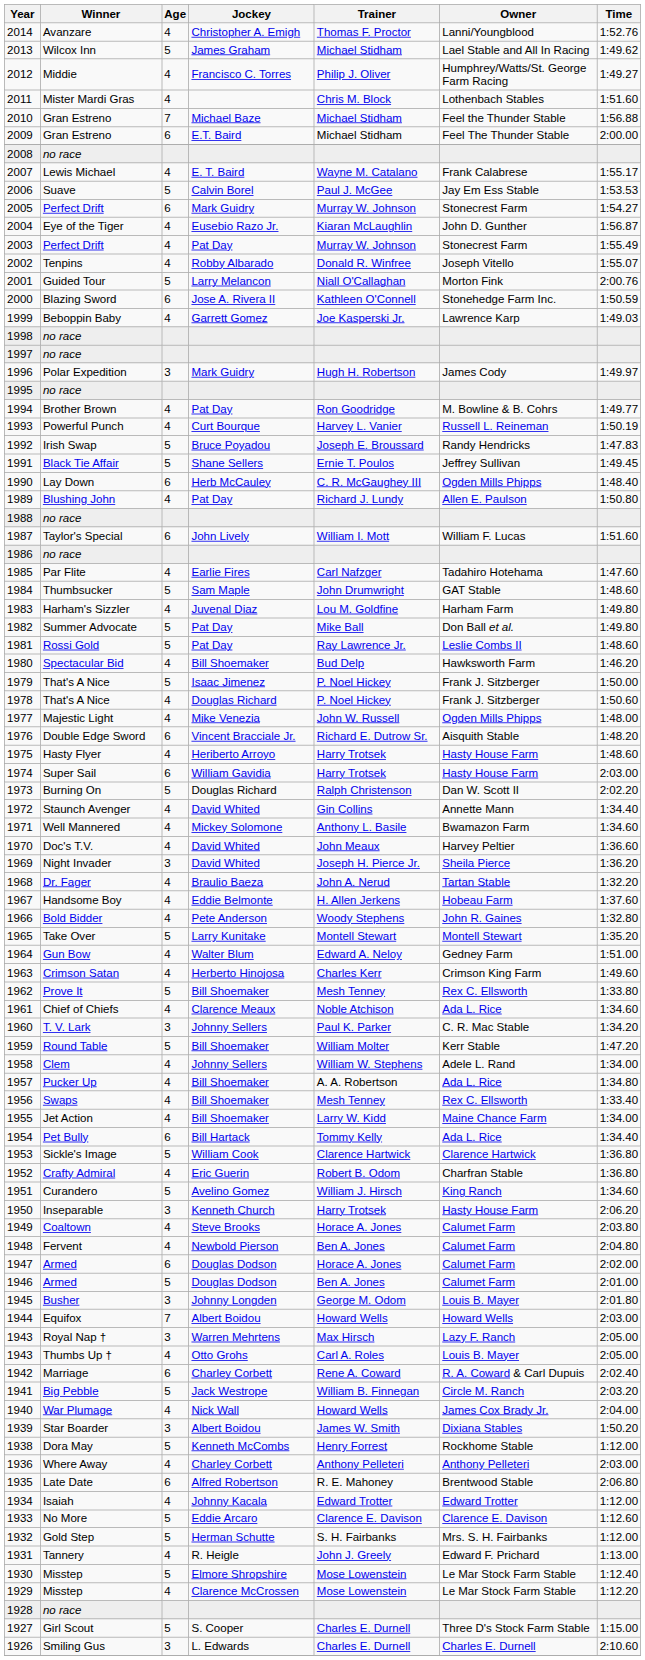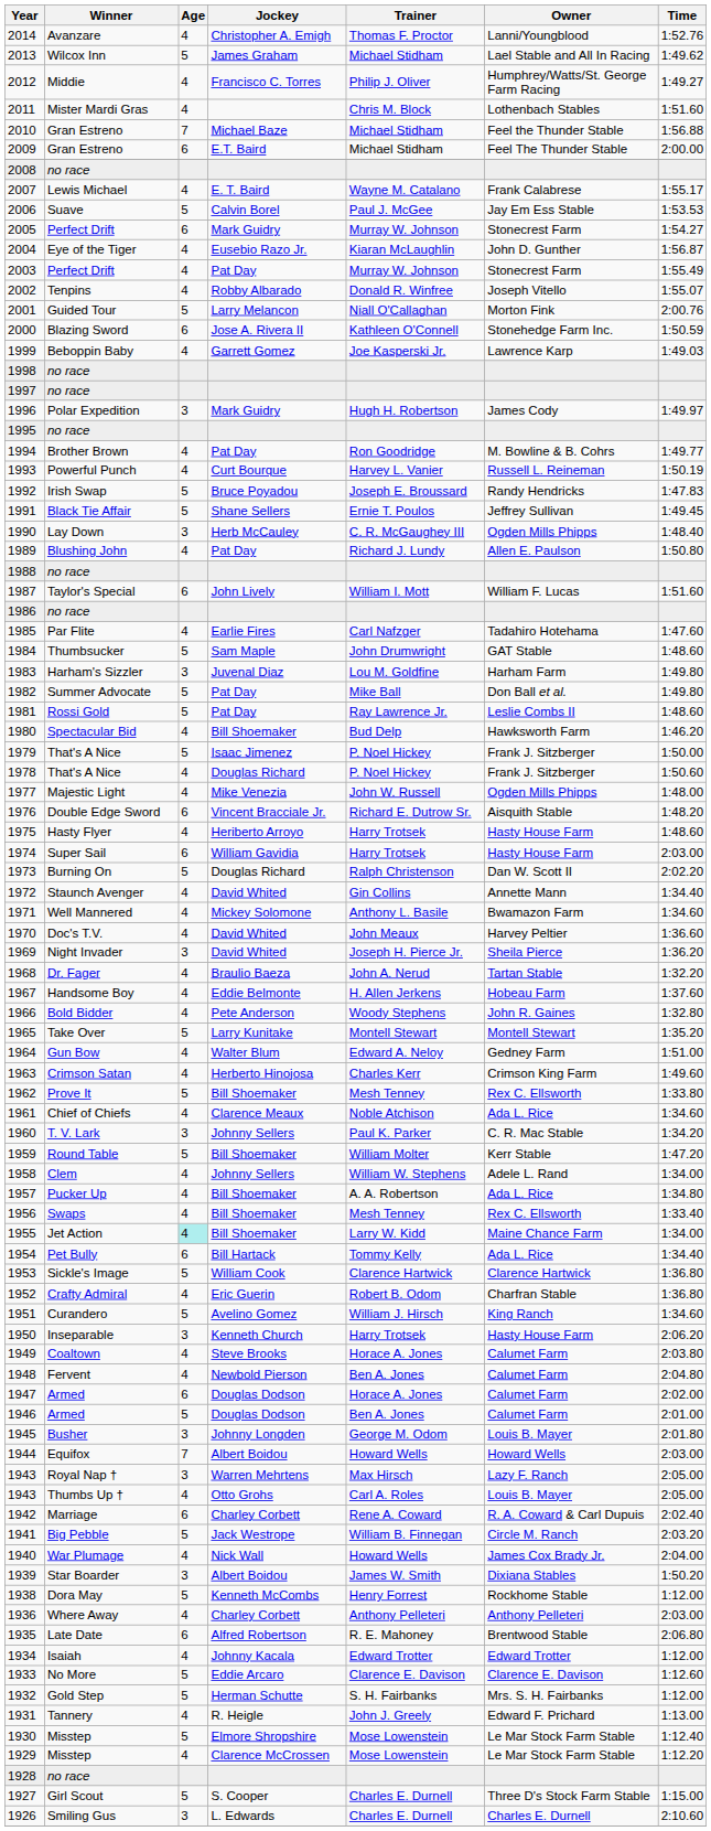 <table class="wikitable sortable" style="font-size:90%">
 <tr>
 <th style="width:38px">Year<br></th>
 <th style="width:145px">Winner<br></th>
 <th>Age<br></th>
 <th style="width:150px">Jockey<br></th>
 <th style="width:150px">Trainer<br></th>
 <th style="width:190px">Owner<br></th>
 <th>Time</th>
 </tr>
 <tr>
 <td>2014</td>
 <td>Avanzare</td>
 <td>4</td>
 <td><a href='#'>Christopher A. Emigh</a></td>
 <td><a href='#'>Thomas F. Proctor</a></td>
 <td>Lanni/Youngblood</td>
 <td>1:52.76</td>
 </tr>
 <tr>
 <td>2013</td>
 <td>Wilcox Inn</td>
 <td>5</td>
 <td><a href='#'>James Graham</a></td>
 <td><a href='#'>Michael Stidham</a></td>
 <td>Lael Stable and All In Racing</td>
 <td>1:49.62</td>
 </tr>
 <tr>
 <td>2012</td>
 <td>Middie</td>
 <td>4</td>
 <td><a href='#'>Francisco C. Torres</a></td>
 <td><a href='#'>Philip J. Oliver</a></td>
 <td>Humphrey/Watts/St. George Farm Racing</td>
 <td>1:49.27</td>
 </tr>
 <tr>
 <td>2011</td>
 <td>Mister Mardi Gras</td>
 <td>4</td>
 <td></td>
 <td><a href='#'>Chris M. Block</a></td>
 <td>Lothenbach Stables</td>
 <td>1:51.60</td>
 </tr>
 <tr>
 <td>2010</td>
 <td>Gran Estreno</td>
 <td>7</td>
 <td><a href='#'>Michael Baze</a></td>
 <td><a href='#'>Michael Stidham</a></td>
 <td>Feel the Thunder Stable</td>
 <td>1:56.88</td>
 </tr>
 <tr>
 <td>2009</td>
 <td>Gran Estreno</td>
 <td>6</td>
 <td><a href='#'>E.T. Baird</a></td>
 <td>Michael Stidham</td>
 <td>Feel The Thunder Stable</td>
 <td>2:00.00</td>
 </tr>
 <tr>
 </tr>
 <tr bgcolor="#eeeeee">
 <td>2008</td>
 <td><em>no race</em></td>
 <td></td>
 <td></td>
 <td></td>
 <td></td>
 <td></td>
 </tr>
 <tr>
 <td>2007</td>
 <td>Lewis Michael</td>
 <td>4</td>
 <td><a href='#'>E. T. Baird</a></td>
 <td><a href='#'>Wayne M. Catalano</a></td>
 <td>Frank Calabrese</td>
 <td>1:55.17</td>
 </tr>
 <tr>
 <td>2006</td>
 <td>Suave</td>
 <td>5</td>
 <td><a href='#'>Calvin Borel</a></td>
 <td><a href='#'>Paul J. McGee</a></td>
 <td>Jay Em Ess Stable</td>
 <td>1:53.53</td>
 </tr>
 <tr>
 <td>2005</td>
 <td><a href='#'>Perfect Drift</a></td>
 <td>6</td>
 <td><a href='#'>Mark Guidry</a></td>
 <td><a href='#'>Murray W. Johnson</a></td>
 <td>Stonecrest Farm</td>
 <td>1:54.27</td>
 </tr>
 <tr>
 <td>2004</td>
 <td>Eye of the Tiger</td>
 <td>4</td>
 <td><a href='#'>Eusebio Razo Jr.</a></td>
 <td><a href='#'>Kiaran McLaughlin</a></td>
 <td>John D. Gunther</td>
 <td>1:56.87</td>
 </tr>
 <tr>
 <td>2003</td>
 <td><a href='#'>Perfect Drift</a></td>
 <td>4</td>
 <td><a href='#'>Pat Day</a></td>
 <td><a href='#'>Murray W. Johnson</a></td>
 <td>Stonecrest Farm</td>
 <td>1:55.49</td>
 </tr>
 <tr>
 <td>2002</td>
 <td>Tenpins</td>
 <td>4</td>
 <td><a href='#'>Robby Albarado</a></td>
 <td><a href='#'>Donald R. Winfree</a></td>
 <td>Joseph Vitello</td>
 <td>1:55.07</td>
 </tr>
 <tr>
 <td>2001</td>
 <td>Guided Tour</td>
 <td>5</td>
 <td><a href='#'>Larry Melancon</a></td>
 <td><a href='#'>Niall O'Callaghan</a></td>
 <td>Morton Fink</td>
 <td>2:00.76</td>
 </tr>
 <tr>
 <td>2000</td>
 <td>Blazing Sword</td>
 <td>6</td>
 <td><a href='#'>Jose A. Rivera II</a></td>
 <td><a href='#'>Kathleen O'Connell</a></td>
 <td>Stonehedge Farm Inc.</td>
 <td>1:50.59</td>
 </tr>
 <tr>
 <td>1999</td>
 <td>Beboppin Baby</td>
 <td>4</td>
 <td><a href='#'>Garrett Gomez</a></td>
 <td><a href='#'>Joe Kasperski Jr.</a></td>
 <td>Lawrence Karp</td>
 <td>1:49.03</td>
 </tr>
 <tr bgcolor="#eeeeee">
 <td>1998</td>
 <td><em>no race</em></td>
 <td></td>
 <td></td>
 <td></td>
 <td></td>
 <td></td>
 </tr>
 <tr bgcolor="#eeeeee">
 <td>1997</td>
 <td><em>no race</em></td>
 <td></td>
 <td></td>
 <td></td>
 <td></td>
 <td></td>
 </tr>
 <tr>
 <td>1996</td>
 <td>Polar Expedition</td>
 <td>3</td>
 <td><a href='#'>Mark Guidry</a></td>
 <td><a href='#'>Hugh H. Robertson</a></td>
 <td>James Cody</td>
 <td>1:49.97</td>
 </tr>
 <tr bgcolor="#eeeeee">
 <td>1995</td>
 <td><em>no race</em></td>
 <td></td>
 <td></td>
 <td></td>
 <td></td>
 <td></td>
 </tr>
 <tr>
 <td>1994</td>
 <td>Brother Brown</td>
 <td>4</td>
 <td><a href='#'>Pat Day</a></td>
 <td><a href='#'>Ron Goodridge</a></td>
 <td>M. Bowline & B. Cohrs</td>
 <td>1:49.77</td>
 </tr>
 <tr>
 <td>1993</td>
 <td>Powerful Punch</td>
 <td>4</td>
 <td><a href='#'>Curt Bourque</a></td>
 <td><a href='#'>Harvey L. Vanier</a></td>
 <td><a href='#'>Russell L. Reineman</a></td>
 <td>1:50.19</td>
 </tr>
 <tr>
 <td>1992</td>
 <td>Irish Swap</td>
 <td>5</td>
 <td><a href='#'>Bruce Poyadou</a></td>
 <td><a href='#'>Joseph E. Broussard</a></td>
 <td>Randy Hendricks</td>
 <td>1:47.83</td>
 </tr>
 <tr>
 <td>1991</td>
 <td><a href='#'>Black Tie Affair</a></td>
 <td>5</td>
 <td><a href='#'>Shane Sellers</a></td>
 <td><a href='#'>Ernie T. Poulos</a></td>
 <td>Jeffrey Sullivan</td>
 <td>1:49.45</td>
 </tr>
 <tr>
 <td>1990</td>
 <td>Lay Down</td>
-<td>6</td>
+<td>3</td>
 <td><a href='#'>Herb McCauley</a></td>
 <td><a href='#'>C. R. McGaughey III</a></td>
 <td><a href='#'>Ogden Mills Phipps</a></td>
 <td>1:48.40</td>
 </tr>
 <tr>
 <td>1989</td>
 <td><a href='#'>Blushing John</a></td>
 <td>4</td>
 <td><a href='#'>Pat Day</a></td>
 <td><a href='#'>Richard J. Lundy</a></td>
 <td><a href='#'>Allen E. Paulson</a></td>
 <td>1:50.80</td>
 </tr>
 <tr bgcolor="#eeeeee">
 <td>1988</td>
 <td><em>no race</em></td>
 <td></td>
 <td></td>
 <td></td>
 <td></td>
 <td></td>
 </tr>
 <tr>
 <td>1987</td>
 <td>Taylor's Special</td>
 <td>6</td>
 <td><a href='#'>John Lively</a></td>
 <td><a href='#'>William I. Mott</a></td>
 <td>William F. Lucas</td>
 <td>1:51.60</td>
 </tr>
 <tr bgcolor="#eeeeee">
 <td>1986</td>
 <td><em>no race</em></td>
 <td></td>
 <td></td>
 <td></td>
 <td></td>
 <td></td>
 </tr>
 <tr>
 <td>1985</td>
 <td>Par Flite</td>
 <td>4</td>
 <td><a href='#'>Earlie Fires</a></td>
 <td><a href='#'>Carl Nafzger</a></td>
 <td>Tadahiro Hotehama</td>
 <td>1:47.60</td>
 </tr>
 <tr>
 <td>1984</td>
 <td>Thumbsucker</td>
 <td>5</td>
 <td><a href='#'>Sam Maple</a></td>
 <td><a href='#'>John Drumwright</a></td>
 <td>GAT Stable</td>
 <td>1:48.60</td>
 </tr>
 <tr>
 <td>1983</td>
 <td>Harham's Sizzler</td>
-<td>4</td>
+<td>3</td>
 <td><a href='#'>Juvenal Diaz</a></td>
 <td><a href='#'>Lou M. Goldfine</a></td>
 <td>Harham Farm</td>
 <td>1:49.80</td>
 </tr>
 <tr>
 <td>1982</td>
 <td>Summer Advocate</td>
 <td>5</td>
 <td><a href='#'>Pat Day</a></td>
 <td><a href='#'>Mike Ball</a></td>
 <td>Don Ball <em>et al.</em></td>
 <td>1:49.80</td>
 </tr>
 <tr>
 <td>1981</td>
 <td><a href='#'>Rossi Gold</a></td>
 <td>5</td>
 <td><a href='#'>Pat Day</a></td>
 <td><a href='#'>Ray Lawrence Jr.</a></td>
 <td><a href='#'>Leslie Combs II</a></td>
 <td>1:48.60</td>
 </tr>
 <tr>
 <td>1980</td>
 <td><a href='#'>Spectacular Bid</a></td>
 <td>4</td>
 <td><a href='#'>Bill Shoemaker</a></td>
 <td><a href='#'>Bud Delp</a></td>
 <td>Hawksworth Farm</td>
 <td>1:46.20</td>
 </tr>
 <tr>
 <td>1979</td>
 <td>That's A Nice</td>
 <td>5</td>
 <td><a href='#'>Isaac Jimenez</a></td>
 <td><a href='#'>P. Noel Hickey</a></td>
 <td>Frank J. Sitzberger</td>
 <td>1:50.00</td>
 </tr>
 <tr>
 <td>1978</td>
 <td>That's A Nice</td>
 <td>4</td>
 <td><a href='#'>Douglas Richard</a></td>
 <td><a href='#'>P. Noel Hickey</a></td>
 <td>Frank J. Sitzberger</td>
 <td>1:50.60</td>
 </tr>
 <tr>
 <td>1977</td>
 <td>Majestic Light</td>
 <td>4</td>
 <td><a href='#'>Mike Venezia</a></td>
 <td><a href='#'>John W. Russell</a></td>
 <td><a href='#'>Ogden Mills Phipps</a></td>
 <td>1:48.00</td>
 </tr>
 <tr>
 <td>1976</td>
 <td>Double Edge Sword</td>
 <td>6</td>
 <td><a href='#'>Vincent Bracciale Jr.</a></td>
 <td><a href='#'>Richard E. Dutrow Sr.</a></td>
 <td>Aisquith Stable</td>
 <td>1:48.20</td>
 </tr>
 <tr>
 <td>1975</td>
 <td>Hasty Flyer</td>
 <td>4</td>
 <td><a href='#'>Heriberto Arroyo</a></td>
 <td><a href='#'>Harry Trotsek</a></td>
 <td><a href='#'>Hasty House Farm</a></td>
 <td>1:48.60</td>
 </tr>
 <tr>
 <td>1974</td>
 <td>Super Sail</td>
 <td>6</td>
 <td><a href='#'>William Gavidia</a></td>
 <td><a href='#'>Harry Trotsek</a></td>
 <td><a href='#'>Hasty House Farm</a></td>
 <td>2:03.00</td>
 </tr>
 <tr>
 <td>1973</td>
 <td>Burning On</td>
 <td>5</td>
 <td>Douglas Richard</td>
 <td><a href='#'>Ralph Christenson</a></td>
 <td>Dan W. Scott II</td>
 <td>2:02.20</td>
 </tr>
 <tr>
 <td>1972</td>
 <td>Staunch Avenger</td>
 <td>4</td>
 <td><a href='#'>David Whited</a></td>
 <td><a href='#'>Gin Collins</a></td>
 <td>Annette Mann</td>
 <td>1:34.40</td>
 </tr>
 <tr>
 <td>1971</td>
 <td>Well Mannered</td>
 <td>4</td>
 <td><a href='#'>Mickey Solomone</a></td>
 <td><a href='#'>Anthony L. Basile</a></td>
 <td>Bwamazon Farm</td>
 <td>1:34.60</td>
 </tr>
 <tr>
 <td>1970</td>
 <td>Doc's T.V.</td>
 <td>4</td>
 <td><a href='#'>David Whited</a></td>
 <td><a href='#'>John Meaux</a></td>
 <td>Harvey Peltier</td>
 <td>1:36.60</td>
 </tr>
 <tr>
 <td>1969</td>
 <td>Night Invader</td>
 <td>3</td>
 <td><a href='#'>David Whited</a></td>
 <td><a href='#'>Joseph H. Pierce Jr.</a></td>
 <td><a href='#'>Sheila Pierce</a></td>
 <td>1:36.20</td>
 </tr>
 <tr>
 <td>1968</td>
 <td><a href='#'>Dr. Fager</a></td>
 <td>4</td>
 <td><a href='#'>Braulio Baeza</a></td>
 <td><a href='#'>John A. Nerud</a></td>
 <td><a href='#'>Tartan Stable</a></td>
 <td>1:32.20</td>
 </tr>
 <tr>
 <td>1967</td>
 <td>Handsome Boy</td>
 <td>4</td>
 <td><a href='#'>Eddie Belmonte</a></td>
 <td><a href='#'>H. Allen Jerkens</a></td>
 <td><a href='#'>Hobeau Farm</a></td>
 <td>1:37.60</td>
 </tr>
 <tr>
 <td>1966</td>
 <td><a href='#'>Bold Bidder</a></td>
 <td>4</td>
 <td><a href='#'>Pete Anderson</a></td>
 <td><a href='#'>Woody Stephens</a></td>
 <td><a href='#'>John R. Gaines</a></td>
 <td>1:32.80</td>
 </tr>
 <tr>
 <td>1965</td>
 <td>Take Over</td>
 <td>5</td>
 <td><a href='#'>Larry Kunitake</a></td>
 <td><a href='#'>Montell Stewart</a></td>
 <td><a href='#'>Montell Stewart</a></td>
 <td>1:35.20</td>
 </tr>
 <tr>
 <td>1964</td>
 <td><a href='#'>Gun Bow</a></td>
 <td>4</td>
 <td><a href='#'>Walter Blum</a></td>
 <td><a href='#'>Edward A. Neloy</a></td>
 <td>Gedney Farm</td>
 <td>1:51.00</td>
 </tr>
 <tr>
 <td>1963</td>
 <td><a href='#'>Crimson Satan</a></td>
 <td>4</td>
 <td><a href='#'>Herberto Hinojosa</a></td>
 <td><a href='#'>Charles Kerr</a></td>
 <td>Crimson King Farm</td>
 <td>1:49.60</td>
 </tr>
 <tr>
 <td>1962</td>
 <td><a href='#'>Prove It</a></td>
 <td>5</td>
 <td><a href='#'>Bill Shoemaker</a></td>
 <td><a href='#'>Mesh Tenney</a></td>
 <td><a href='#'>Rex C. Ellsworth</a></td>
 <td>1:33.80</td>
 </tr>
 <tr>
 <td>1961</td>
 <td>Chief of Chiefs</td>
 <td>4</td>
 <td><a href='#'>Clarence Meaux</a></td>
 <td><a href='#'>Noble Atchison</a></td>
 <td><a href='#'>Ada L. Rice</a></td>
 <td>1:34.60</td>
 </tr>
 <tr>
 <td>1960</td>
 <td><a href='#'>T. V. Lark</a></td>
 <td>3</td>
 <td><a href='#'>Johnny Sellers</a></td>
 <td><a href='#'>Paul K. Parker</a></td>
 <td>C. R. Mac Stable</td>
 <td>1:34.20</td>
 </tr>
 <tr>
 <td>1959</td>
 <td><a href='#'>Round Table</a></td>
 <td>5</td>
 <td><a href='#'>Bill Shoemaker</a></td>
 <td><a href='#'>William Molter</a></td>
 <td>Kerr Stable</td>
 <td>1:47.20</td>
 </tr>
 <tr>
 <td>1958</td>
 <td><a href='#'>Clem</a></td>
 <td>4</td>
 <td><a href='#'>Johnny Sellers</a></td>
 <td><a href='#'>William W. Stephens</a></td>
 <td>Adele L. Rand</td>
 <td>1:34.00</td>
 </tr>
 <tr>
 <td>1957</td>
 <td><a href='#'>Pucker Up</a></td>
 <td>4</td>
 <td><a href='#'>Bill Shoemaker</a></td>
 <td>A. A. Robertson</td>
 <td><a href='#'>Ada L. Rice</a></td>
 <td>1:34.80</td>
 </tr>
 <tr )>
 <td>1956</td>
 <td><a href='#'>Swaps</a></td>
 <td>4</td>
 <td><a href='#'>Bill Shoemaker</a></td>
 <td><a href='#'>Mesh Tenney</a></td>
 <td><a href='#'>Rex C. Ellsworth</a></td>
 <td>1:33.40</td>
 </tr>
 <tr>
 <td>1955</td>
 <td>Jet Action</td>
-<td>4</td>
+<td style="background: paleturquoise;">4</td>
 <td><a href='#'>Bill Shoemaker</a></td>
 <td><a href='#'>Larry W. Kidd</a></td>
 <td><a href='#'>Maine Chance Farm</a></td>
 <td>1:34.00</td>
 </tr>
 <tr>
 <td>1954</td>
 <td><a href='#'>Pet Bully</a></td>
 <td>6</td>
 <td><a href='#'>Bill Hartack</a></td>
 <td><a href='#'>Tommy Kelly</a></td>
 <td><a href='#'>Ada L. Rice</a></td>
 <td>1:34.40</td>
 </tr>
 <tr>
 <td>1953</td>
 <td>Sickle's Image</td>
 <td>5</td>
 <td><a href='#'>William Cook</a></td>
 <td><a href='#'>Clarence Hartwick</a></td>
 <td><a href='#'>Clarence Hartwick</a></td>
 <td>1:36.80</td>
 </tr>
 <tr>
 <td>1952</td>
 <td><a href='#'>Crafty Admiral</a></td>
 <td>4</td>
 <td><a href='#'>Eric Guerin</a></td>
 <td><a href='#'>Robert B. Odom</a></td>
 <td>Charfran Stable</td>
 <td>1:36.80</td>
 </tr>
 <tr>
 <td>1951</td>
 <td>Curandero</td>
 <td>5</td>
 <td><a href='#'>Avelino Gomez</a></td>
 <td><a href='#'>William J. Hirsch</a></td>
 <td><a href='#'>King Ranch</a></td>
 <td>1:34.60</td>
 </tr>
 <tr>
 <td>1950</td>
 <td>Inseparable</td>
 <td>3</td>
 <td><a href='#'>Kenneth Church</a></td>
 <td><a href='#'>Harry Trotsek</a></td>
 <td><a href='#'>Hasty House Farm</a></td>
 <td>2:06.20</td>
 </tr>
 <tr>
 <td>1949</td>
 <td><a href='#'>Coaltown</a></td>
 <td>4</td>
 <td><a href='#'>Steve Brooks</a></td>
 <td><a href='#'>Horace A. Jones</a></td>
 <td><a href='#'>Calumet Farm</a></td>
 <td>2:03.80</td>
 </tr>
 <tr>
 <td>1948</td>
 <td>Fervent</td>
 <td>4</td>
 <td><a href='#'>Newbold Pierson</a></td>
 <td><a href='#'>Ben A. Jones</a></td>
 <td><a href='#'>Calumet Farm</a></td>
 <td>2:04.80</td>
 </tr>
 <tr>
 <td>1947</td>
 <td><a href='#'>Armed</a></td>
 <td>6</td>
 <td><a href='#'>Douglas Dodson</a></td>
 <td><a href='#'>Horace A. Jones</a></td>
 <td><a href='#'>Calumet Farm</a></td>
 <td>2:02.00</td>
 </tr>
 <tr>
 <td>1946</td>
 <td><a href='#'>Armed</a></td>
 <td>5</td>
 <td><a href='#'>Douglas Dodson</a></td>
 <td><a href='#'>Ben A. Jones</a></td>
 <td><a href='#'>Calumet Farm</a></td>
 <td>2:01.00</td>
 </tr>
 <tr>
 <td>1945</td>
 <td><a href='#'>Busher</a></td>
 <td>3</td>
 <td><a href='#'>Johnny Longden</a></td>
 <td><a href='#'>George M. Odom</a></td>
 <td><a href='#'>Louis B. Mayer</a></td>
 <td>2:01.80</td>
 </tr>
 <tr>
 <td>1944</td>
 <td>Equifox</td>
 <td>7</td>
 <td><a href='#'>Albert Boidou</a></td>
 <td><a href='#'>Howard Wells</a></td>
 <td><a href='#'>Howard Wells</a></td>
 <td>2:03.00</td>
 </tr>
 <tr>
 <td>1943</td>
 <td>Royal Nap †</td>
 <td>3</td>
 <td><a href='#'>Warren Mehrtens</a></td>
 <td><a href='#'>Max Hirsch</a></td>
 <td><a href='#'>Lazy F. Ranch</a></td>
 <td>2:05.00</td>
 </tr>
 <tr>
 <td>1943</td>
 <td>Thumbs Up †</td>
 <td>4</td>
 <td><a href='#'>Otto Grohs</a></td>
 <td><a href='#'>Carl A. Roles</a></td>
 <td><a href='#'>Louis B. Mayer</a></td>
 <td>2:05.00</td>
 </tr>
 <tr>
 <td>1942</td>
 <td>Marriage</td>
 <td>6</td>
 <td><a href='#'>Charley Corbett</a></td>
 <td><a href='#'>Rene A. Coward</a></td>
 <td><a href='#'>R. A. Coward</a> & Carl Dupuis</td>
 <td>2:02.40</td>
 </tr>
 <tr>
 <td>1941</td>
 <td><a href='#'>Big Pebble</a></td>
 <td>5</td>
 <td><a href='#'>Jack Westrope</a></td>
 <td><a href='#'>William B. Finnegan</a></td>
 <td><a href='#'>Circle M. Ranch</a></td>
 <td>2:03.20</td>
 </tr>
 <tr>
 <td>1940</td>
 <td><a href='#'>War Plumage</a></td>
 <td>4</td>
 <td><a href='#'>Nick Wall</a></td>
 <td><a href='#'>Howard Wells</a></td>
 <td><a href='#'>James Cox Brady Jr.</a></td>
 <td>2:04.00</td>
 </tr>
 <tr>
 <td>1939</td>
 <td>Star Boarder</td>
 <td>3</td>
 <td><a href='#'>Albert Boidou</a></td>
 <td><a href='#'>James W. Smith</a></td>
 <td><a href='#'>Dixiana Stables</a></td>
 <td>1:50.20</td>
 </tr>
 <tr>
 <td>1938</td>
 <td>Dora May</td>
 <td>5</td>
 <td><a href='#'>Kenneth McCombs</a></td>
 <td><a href='#'>Henry Forrest</a></td>
 <td>Rockhome Stable</td>
 <td>1:12.00</td>
 </tr>
 <tr>
 <td>1936</td>
 <td>Where Away</td>
 <td>4</td>
 <td><a href='#'>Charley Corbett</a></td>
 <td><a href='#'>Anthony Pelleteri</a></td>
 <td><a href='#'>Anthony Pelleteri</a></td>
 <td>2:03.00</td>
 </tr>
 <tr>
 <td>1935</td>
 <td>Late Date</td>
 <td>6</td>
 <td><a href='#'>Alfred Robertson</a></td>
 <td>R. E. Mahoney</td>
 <td>Brentwood Stable</td>
 <td>2:06.80</td>
 </tr>
 <tr>
 <td>1934</td>
 <td>Isaiah</td>
 <td>4</td>
 <td><a href='#'>Johnny Kacala</a></td>
 <td><a href='#'>Edward Trotter</a></td>
 <td><a href='#'>Edward Trotter</a></td>
 <td>1:12.00</td>
 </tr>
 <tr>
 <td>1933</td>
 <td>No More</td>
 <td>5</td>
 <td><a href='#'>Eddie Arcaro</a></td>
 <td><a href='#'>Clarence E. Davison</a></td>
 <td><a href='#'>Clarence E. Davison</a></td>
 <td>1:12.60</td>
 </tr>
 <tr>
 <td>1932</td>
 <td>Gold Step</td>
 <td>5</td>
 <td><a href='#'>Herman Schutte</a></td>
 <td>S. H. Fairbanks</td>
 <td>Mrs. S. H. Fairbanks</td>
 <td>1:12.00</td>
 </tr>
 <tr>
 <td>1931</td>
 <td>Tannery</td>
 <td>4</td>
 <td>R. Heigle</td>
 <td><a href='#'>John J. Greely</a></td>
 <td>Edward F. Prichard</td>
 <td>1:13.00</td>
 </tr>
 <tr>
 <td>1930</td>
 <td>Misstep</td>
 <td>5</td>
 <td><a href='#'>Elmore Shropshire</a></td>
 <td><a href='#'>Mose Lowenstein</a></td>
 <td>Le Mar Stock Farm Stable</td>
 <td>1:12.40</td>
 </tr>
 <tr>
 <td>1929</td>
 <td>Misstep</td>
 <td>4</td>
 <td><a href='#'>Clarence McCrossen</a></td>
 <td><a href='#'>Mose Lowenstein</a></td>
 <td>Le Mar Stock Farm Stable</td>
 <td>1:12.20</td>
 </tr>
 <tr bgcolor="#eeeeee">
 <td>1928</td>
 <td><em>no race</em></td>
 <td></td>
 <td></td>
 <td></td>
 <td></td>
 <td></td>
 </tr>
 <tr>
 <td>1927</td>
 <td>Girl Scout</td>
 <td>5</td>
 <td>S. Cooper</td>
 <td><a href='#'>Charles E. Durnell</a></td>
 <td>Three D's Stock Farm Stable</td>
 <td>1:15.00</td>
 </tr>
 <tr>
 <td>1926</td>
 <td>Smiling Gus</td>
 <td>3</td>
 <td>L. Edwards</td>
 <td><a href='#'>Charles E. Durnell</a></td>
 <td><a href='#'>Charles E. Durnell</a></td>
 <td>2:10.60</td>
 </tr>
 <tr>
 </tr>
 </table>
